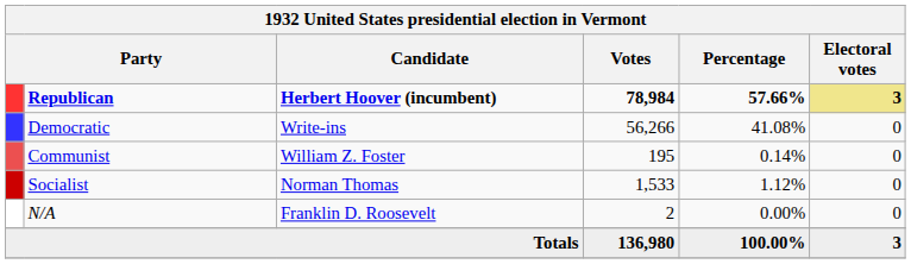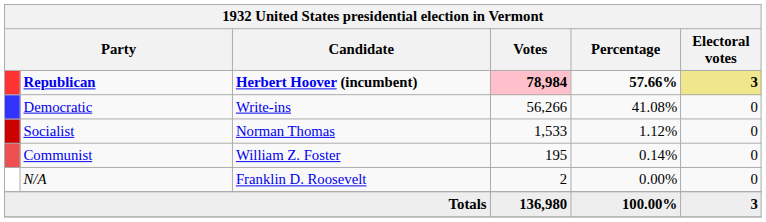 <table class="wikitable" style="font-size: 95%;">
 <tr>
 <th colspan="6">1932 United States presidential election in Vermont</th>
 </tr>
 <tr>
 <th colspan="2" style="width: 15em">Party</th>
 <th style="width: 17em">Candidate</th>
 <th style="width: 5em">Votes</th>
 <th style="width: 7em">Percentage</th>
 <th style="width: 5em">Electoral votes</th>
 </tr>
 <tr>
 <th style="background-color:#FF3333; width: 3px"></th>
 <td style="width: 130px"><strong><a href='#'>Republican</a></strong></td>
 <td><strong><a href='#'>Herbert Hoover</a> (incumbent)</strong></td>
-<td align="right"><strong>78,984</strong></td>
+<td align="right" style="background: pink;"><strong>78,984</strong></td>
 <td align="right"><strong>57.66%</strong></td>
 <td align="right" style="background: khaki;"><strong>3</strong></td>
 </tr>
 <tr>
 <th style="background-color:#3333FF; width: 3px"></th>
 <td style="width: 130px"><a href='#'>Democratic</a></td>
 <td><a href='#'>Write-ins</a></td>
 <td align="right">56,266</td>
 <td align="right">41.08%</td>
 <td align="right">0</td>
 </tr>
 <tr>
+<th style="background-color:#CC0000; width: 3px"></th>
+<td style="width: 130px"><a href='#'>Socialist</a></td>
+<td><a href='#'>Norman Thomas</a></td>
+<td align="right">1,533</td>
+<td align="right">1.12%</td>
+<td align="right">0</td>
+</tr>
+<tr>
 <th style="background-color:#EC5050; width: 3px"></th>
 <td style="width: 130px"><a href='#'>Communist</a></td>
 <td><a href='#'>William Z. Foster</a></td>
 <td align="right">195</td>
 <td align="right">0.14%</td>
-<td align="right">0</td>
-</tr>
-<tr>
-<th style="background-color:#CC0000; width: 3px"></th>
-<td style="width: 130px"><a href='#'>Socialist</a></td>
-<td><a href='#'>Norman Thomas</a></td>
-<td align="right">1,533</td>
-<td align="right">1.12%</td>
 <td align="right">0</td>
 </tr>
 <tr>
 <th style="background-color:#FFFFFF; width: 3px"></th>
 <td style="width: 130px"><em>N/A</em></td>
 <td><a href='#'>Franklin D. Roosevelt</a></td>
 <td align="right">2</td>
 <td align="right">0.00%</td>
 <td align="right">0</td>
 </tr>
 <tr>
 </tr>
 <tr bgcolor="#EEEEEE">
 <td colspan="3" align="right"><strong>Totals</strong></td>
 <td align="right"><strong>136,980</strong></td>
 <td align="right"><strong>100.00%</strong></td>
 <td align="right"><strong>3</strong></td>
 </tr>
 <tr bgcolor="#EEEEEE">
 </tr>
 </table>
